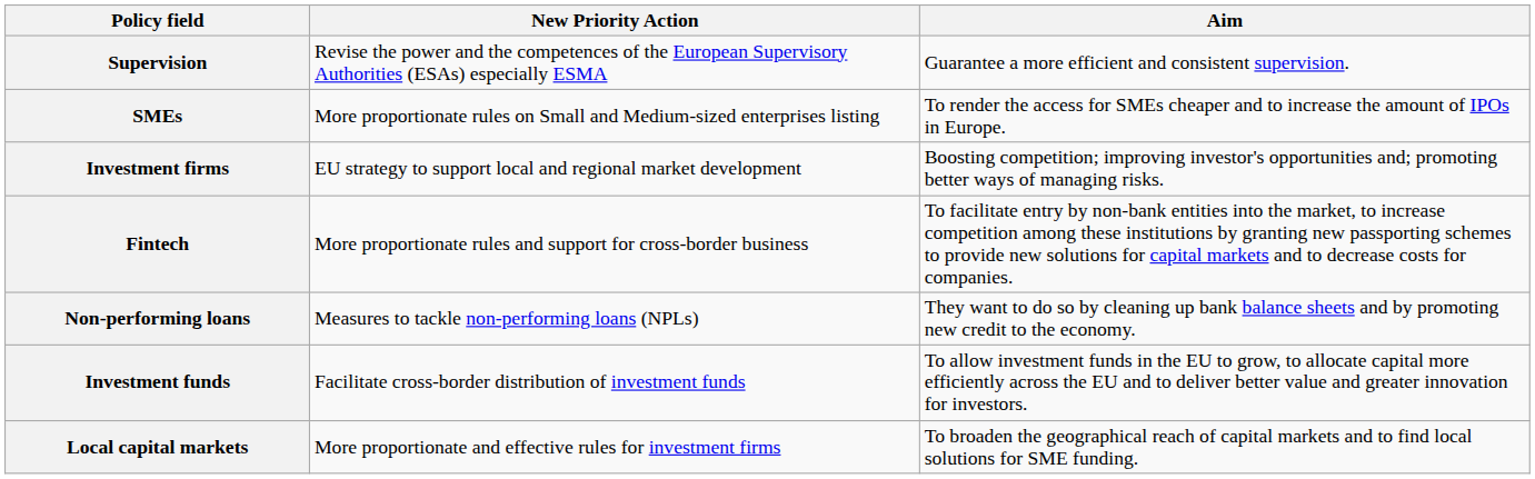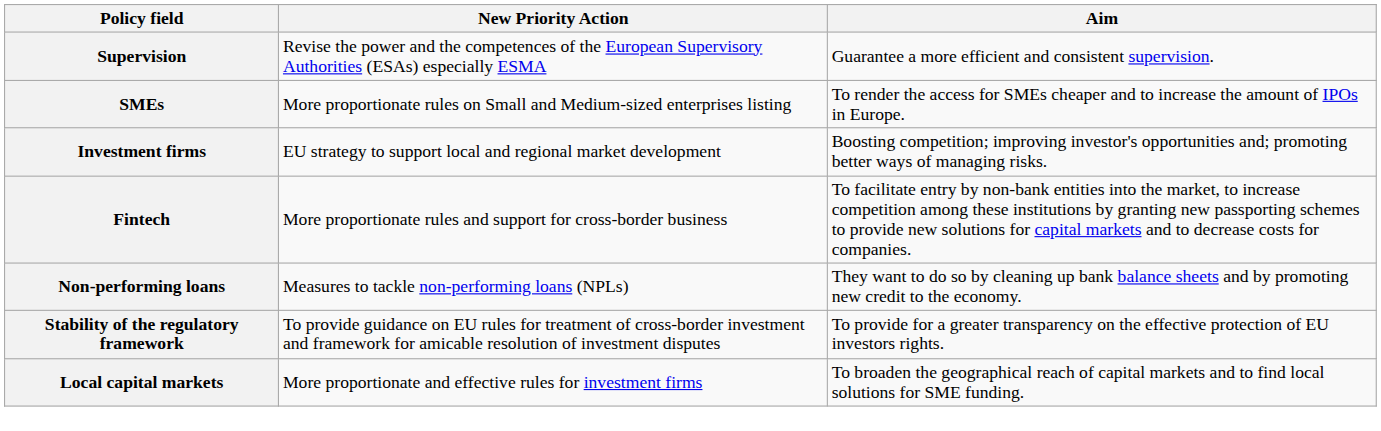 <table class="wikitable center">
 <tr>
 <th>Policy field</th>
 <th>New Priority Action</th>
 <th>Aim</th>
 </tr>
 <tr>
 <th scope="row">Supervision</th>
 <td style="width:40%;">Revise the power and the competences of the <a href='#'>European Supervisory Authorities</a> (ESAs) especially <a href='#'>ESMA</a></td>
 <td style="width:40%;">Guarantee a more efficient and consistent <a href='#'>supervision</a>.</td>
 </tr>
 <tr>
 <th scope="row">SMEs</th>
 <td style="width:40%;">More proportionate rules on Small and Medium-sized enterprises listing</td>
 <td style="width:40%;">To render the access for SMEs cheaper and to increase the amount of <a href='#'>IPOs</a> in Europe.</td>
 </tr>
 <tr>
 <th scope="row">Investment firms</th>
 <td style="width:40%;">EU strategy to support local and regional market development</td>
 <td style="width:40%;">Boosting competition; improving investor's opportunities and; promoting better ways of managing risks.</td>
 </tr>
 <tr>
 <th scope="row">Fintech</th>
 <td style="width:40%;">More proportionate rules and support for cross-border business</td>
 <td style="width:40%;">To facilitate entry by non-bank entities into the market, to increase competition among these institutions by granting new passporting schemes to provide new solutions for <a href='#'>capital markets</a> and to decrease costs for companies.</td>
 </tr>
 <tr>
 <th scope="row">Non-performing loans</th>
 <td style="width:40%;">Measures to tackle <a href='#'>non-performing loans</a> (NPLs)</td>
 <td style="width:40%;">They want to do so by cleaning up bank <a href='#'>balance sheets</a> and by promoting new credit to the economy.</td>
 </tr>
 <tr>
-<th scope="row">Investment funds</th>
-<td style="width:40%;">Facilitate cross-border distribution of <a href='#'>investment funds</a></td>
-<td style="width:40%;">To allow investment funds in the EU to grow, to allocate capital more efficiently across the EU and to deliver better value and greater innovation for investors.</td>
+<th scope="row">Stability of the regulatory framework</th>
+<td style="width:40px;">To provide guidance on EU rules for treatment of cross-border investment and framework for amicable resolution of investment disputes</td>
+<td style="width:40%;">To provide for a greater transparency on the effective protection of EU investors rights.</td>
 </tr>
 <tr>
 <th scope="row">Local capital markets</th>
 <td style="width:40%;">More proportionate and effective rules for <a href='#'>investment firms</a></td>
 <td style="width:40%;">To broaden the geographical reach of capital markets and to find local solutions for SME funding.</td>
 </tr>
 </table>
